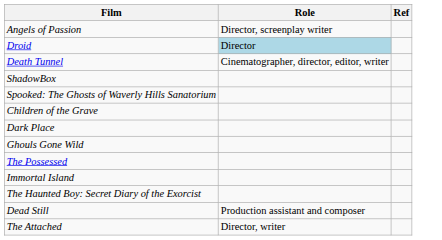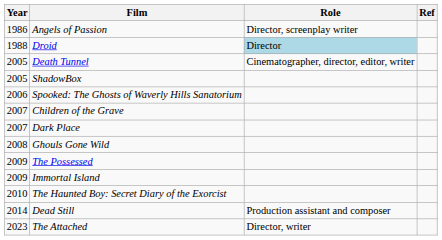 <table class="wikitable">
 <tr>
+<th>Year</th>
 <th>Film</th>
 <th>Role</th>
 <th>Ref</th>
 </tr>
 <tr>
+<td>1986</td>
 <td><em>Angels of Passion</em></td>
 <td>Director, screenplay writer</td>
 <td></td>
 </tr>
 <tr>
+<td>1988</td>
 <td><em><a href='#'>Droid</a></em></td>
 <td style="background: lightblue;">Director</td>
 <td></td>
 </tr>
 <tr>
+<td>2005</td>
 <td><em><a href='#'>Death Tunnel</a></em></td>
 <td>Cinematographer, director, editor, writer</td>
 <td></td>
 </tr>
 <tr>
+<td>2005</td>
 <td><em>ShadowBox</em></td>
 <td></td>
 <td></td>
 </tr>
 <tr>
+<td>2006</td>
 <td><em>Spooked: The Ghosts of Waverly Hills Sanatorium</em></td>
 <td></td>
 <td></td>
 </tr>
 <tr>
+<td>2007</td>
 <td><em>Children of the Grave</em></td>
 <td></td>
 <td></td>
 </tr>
 <tr>
+<td>2007</td>
 <td><em>Dark Place</em></td>
 <td></td>
 <td></td>
 </tr>
 <tr>
+<td>2008</td>
 <td><em>Ghouls Gone Wild</em></td>
 <td></td>
 <td></td>
 </tr>
 <tr>
+<td>2009</td>
 <td><em><a href='#'>The Possessed</a></em></td>
 <td></td>
 <td></td>
 </tr>
 <tr>
+<td>2009</td>
 <td><em>Immortal Island</em></td>
 <td></td>
 <td></td>
 </tr>
 <tr>
+<td>2010</td>
 <td><em>The Haunted Boy: Secret Diary of the Exorcist</em></td>
 <td></td>
 <td></td>
 </tr>
 <tr>
+<td>2014</td>
 <td><em>Dead Still</em></td>
 <td>Production assistant and composer</td>
 <td></td>
 </tr>
 <tr>
+<td>2023</td>
 <td><em>The Attached</em></td>
 <td>Director, writer</td>
 <td></td>
 </tr>
 </table>
